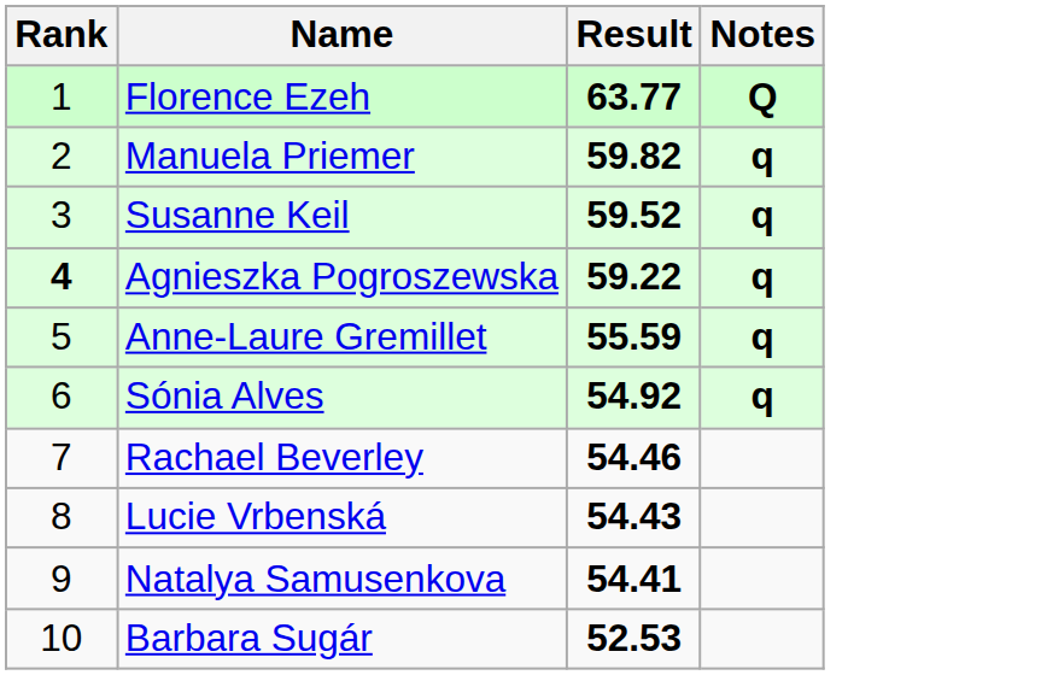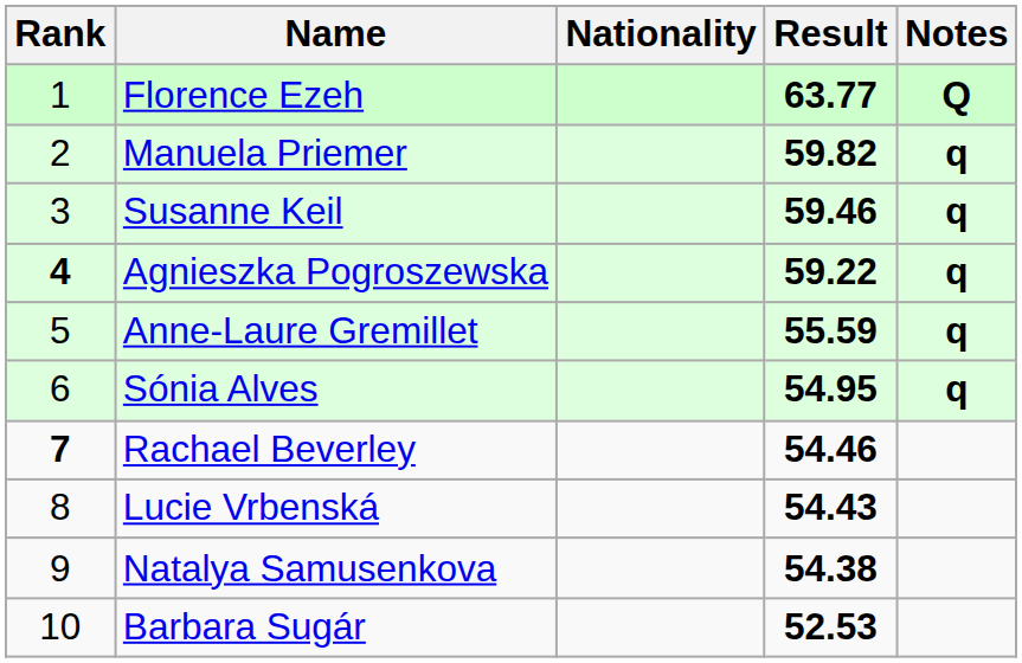 <table class="wikitable sortable" style="text-align:center">
 <tr>
 <th>Rank</th>
 <th>Name</th>
+<th>Nationality</th>
 <th>Result</th>
 <th>Notes</th>
 </tr>
 <tr bgcolor=ccffcc>
 <td>1</td>
 <td align=left><a href='#'>Florence Ezeh</a></td>
+<td align=left></td>
 <td><strong>63.77</strong></td>
 <td><strong>Q</strong></td>
 </tr>
 <tr bgcolor=ddffdd>
 <td>2</td>
 <td align=left><a href='#'>Manuela Priemer</a></td>
+<td align=left></td>
 <td><strong>59.82</strong></td>
 <td><strong>q</strong></td>
 </tr>
 <tr bgcolor=ddffdd>
 <td>3</td>
 <td align=left><a href='#'>Susanne Keil</a></td>
-<td><strong>59.52</strong></td>
+<td align=left></td>
+<td><strong>59.46</strong></td>
 <td><strong>q</strong></td>
 </tr>
 <tr bgcolor=ddffdd>
 <td><strong>4</strong></td>
 <td align=left><a href='#'>Agnieszka Pogroszewska</a></td>
+<td align=left></td>
 <td><strong>59.22</strong></td>
 <td><strong>q</strong></td>
 </tr>
 <tr bgcolor=ddffdd>
 <td>5</td>
 <td align=left><a href='#'>Anne-Laure Gremillet</a></td>
+<td align=left></td>
 <td><strong>55.59</strong></td>
 <td><strong>q</strong></td>
 </tr>
 <tr bgcolor=ddffdd>
 <td>6</td>
 <td align=left><a href='#'>Sónia Alves</a></td>
-<td><strong>54.92</strong></td>
+<td align=left></td>
+<td><strong>54.95</strong></td>
 <td><strong>q</strong></td>
 </tr>
 <tr>
-<td>7</td>
+<td><strong>7</strong></td>
 <td align=left><a href='#'>Rachael Beverley</a></td>
+<td align=left></td>
 <td><strong>54.46</strong></td>
 <td></td>
 </tr>
 <tr>
 <td>8</td>
 <td align=left><a href='#'>Lucie Vrbenská</a></td>
+<td align=left></td>
 <td><strong>54.43</strong></td>
 <td></td>
 </tr>
 <tr>
 <td>9</td>
 <td align=left><a href='#'>Natalya Samusenkova</a></td>
-<td><strong>54.41</strong></td>
+<td align=left></td>
+<td><strong>54.38</strong></td>
 <td></td>
 </tr>
 <tr>
 <td>10</td>
 <td align=left><a href='#'>Barbara Sugár</a></td>
+<td align=left></td>
 <td><strong>52.53</strong></td>
 <td></td>
 </tr>
 </table>
